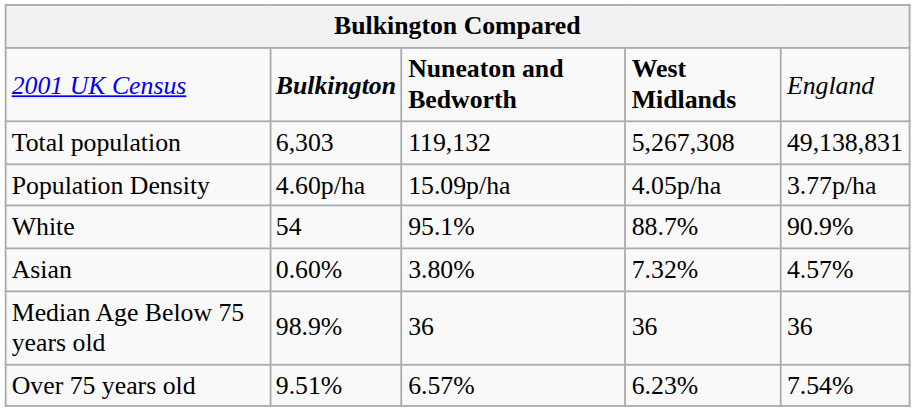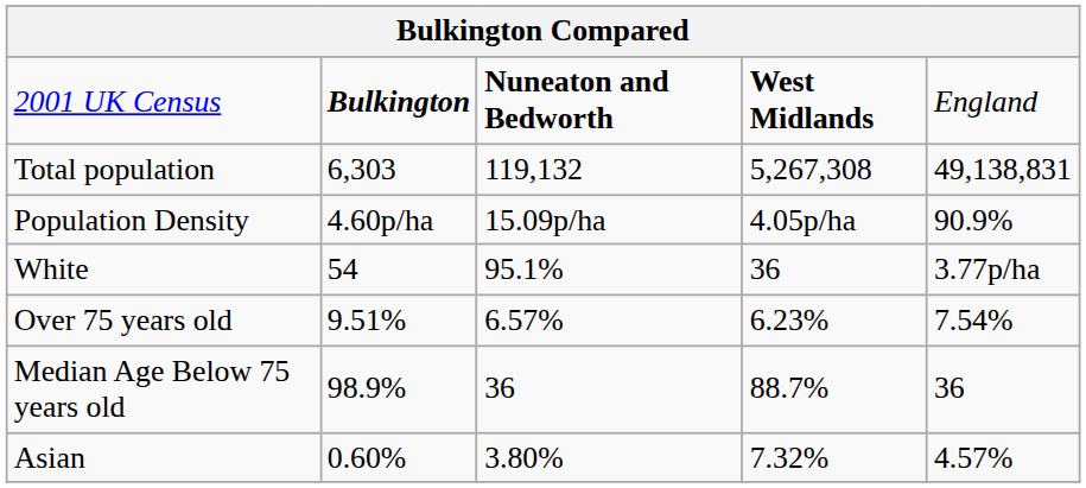 <table class="wikitable" style="float: right; margin-left: 2em; width: 40%; font-size: 90%;" cellspacing="3">
 <tr>
 <th colspan="5"><strong>Bulkington Compared</strong></th>
 </tr>
 <tr>
 <td><em><a href='#'>2001 UK Census</a></em></td>
 <td><strong><em>Bulkington</em></strong></td>
 <td><strong>Nuneaton and Bedworth</strong></td>
 <td '><strong>West Midlands</strong></td>
 <td><em>England</em></td>
 </tr>
 <tr>
 <td>Total population</td>
 <td>6,303</td>
 <td>119,132</td>
 <td>5,267,308</td>
 <td>49,138,831</td>
 </tr>
 <tr>
 <td>Population Density</td>
 <td>4.60p/ha</td>
 <td>15.09p/ha</td>
 <td>4.05p/ha</td>
-<td>3.77p/ha</td>
+<td>90.9%</td>
 </tr>
 <tr>
 <td>White</td>
 <td>54</td>
 <td>95.1%</td>
+<td>36</td>
+<td>3.77p/ha</td>
+</tr>
+<tr>
+<td>Over 75 years old</td>
+<td>9.51%</td>
+<td>6.57%</td>
+<td>6.23%</td>
+<td>7.54%</td>
+</tr>
+<tr>
+<td>Median Age Below 75 years old</td>
+<td>98.9%</td>
+<td>36</td>
 <td>88.7%</td>
-<td>90.9%</td>
+<td>36</td>
 </tr>
 <tr>
 <td>Asian</td>
 <td>0.60%</td>
 <td>3.80%</td>
 <td>7.32%</td>
 <td>4.57%</td>
 </tr>
-<tr>
-<td>Median Age Below 75 years old</td>
-<td>98.9%</td>
-<td>36</td>
-<td>36</td>
-<td>36</td>
-</tr>
-<tr>
-<td>Over 75 years old</td>
-<td>9.51%</td>
-<td>6.57%</td>
-<td>6.23%</td>
-<td>7.54%</td>
-</tr>
 </table>
